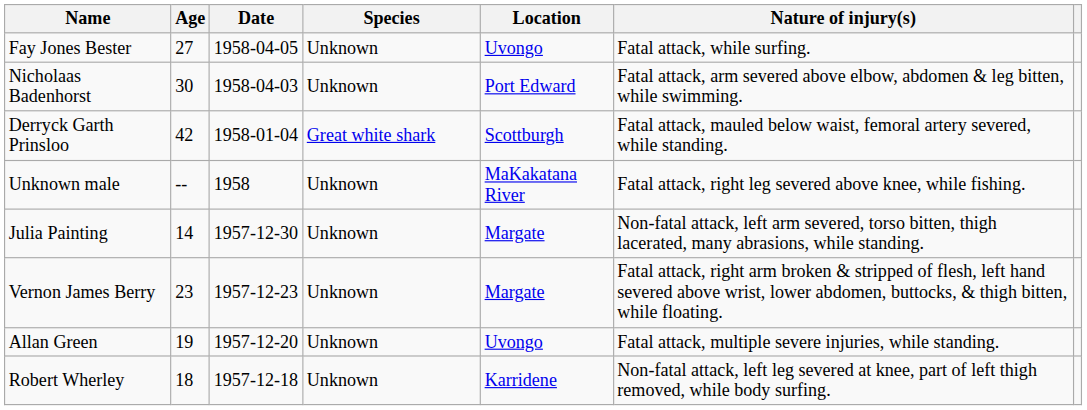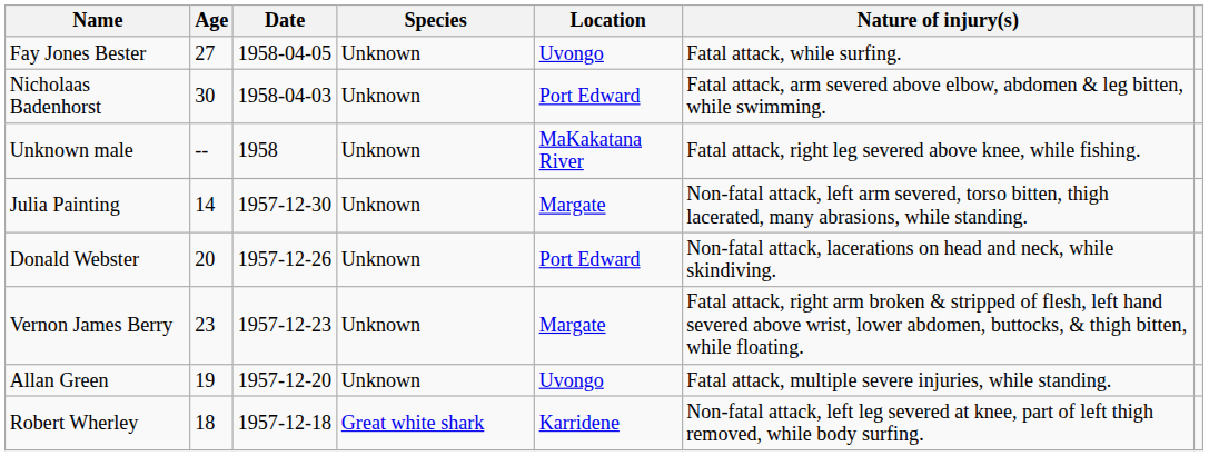 <table class="wikitable">
 <tr>
 <th width="140">Name</th>
 <th width="25">Age</th>
 <th width="75">Date</th>
 <th width="150">Species</th>
 <th width="110">Location</th>
 <th width="400">Nature of injury(s)</th>
 <th></th>
 </tr>
 <tr>
 <td>Fay Jones Bester</td>
 <td>27</td>
 <td>1958-04-05</td>
 <td>Unknown</td>
 <td><a href='#'>Uvongo</a></td>
 <td>Fatal attack, while surfing.</td>
 <td></td>
 </tr>
 <tr>
 <td>Nicholaas Badenhorst</td>
 <td>30</td>
 <td>1958-04-03</td>
 <td>Unknown</td>
 <td><a href='#'>Port Edward</a></td>
 <td>Fatal attack, arm severed above elbow, abdomen & leg bitten, while swimming.</td>
 <td></td>
 </tr>
 <tr>
-<td>Derryck Garth Prinsloo</td>
-<td>42</td>
-<td>1958-01-04</td>
-<td><a href='#'>Great white shark</a></td>
-<td><a href='#'>Scottburgh</a></td>
-<td>Fatal attack, mauled below waist, femoral artery severed, while standing.</td>
-<td></td>
-</tr>
-<tr>
 <td>Unknown male</td>
 <td>--</td>
 <td>1958</td>
 <td>Unknown</td>
 <td><a href='#'>MaKakatana River</a></td>
 <td>Fatal attack, right leg severed above knee, while fishing.</td>
 <td></td>
 </tr>
 <tr>
 <td>Julia Painting</td>
 <td>14</td>
 <td>1957-12-30</td>
 <td>Unknown</td>
 <td><a href='#'>Margate</a></td>
 <td>Non-fatal attack, left arm severed, torso bitten, thigh lacerated, many abrasions, while standing.</td>
+<td></td>
+</tr>
+<tr>
+<td>Donald Webster</td>
+<td>20</td>
+<td>1957-12-26</td>
+<td>Unknown</td>
+<td><a href='#'>Port Edward</a></td>
+<td>Non-fatal attack, lacerations on head and neck, while skindiving.</td>
 <td></td>
 </tr>
 <tr>
 <td>Vernon James Berry</td>
 <td>23</td>
 <td>1957-12-23</td>
 <td>Unknown</td>
 <td><a href='#'>Margate</a></td>
 <td>Fatal attack, right arm broken & stripped of flesh, left hand severed above wrist, lower abdomen, buttocks, & thigh bitten, while floating.</td>
 <td></td>
 </tr>
 <tr>
 <td>Allan Green</td>
 <td>19</td>
 <td>1957-12-20</td>
 <td>Unknown</td>
 <td><a href='#'>Uvongo</a></td>
 <td>Fatal attack, multiple severe injuries, while standing.</td>
 <td></td>
 </tr>
 <tr>
 <td>Robert Wherley</td>
 <td>18</td>
 <td>1957-12-18</td>
-<td>Unknown</td>
+<td><a href='#'>Great white shark</a></td>
 <td><a href='#'>Karridene</a></td>
 <td>Non-fatal attack, left leg severed at knee, part of left thigh removed, while body surfing.</td>
 <td></td>
 </tr>
 </table>
